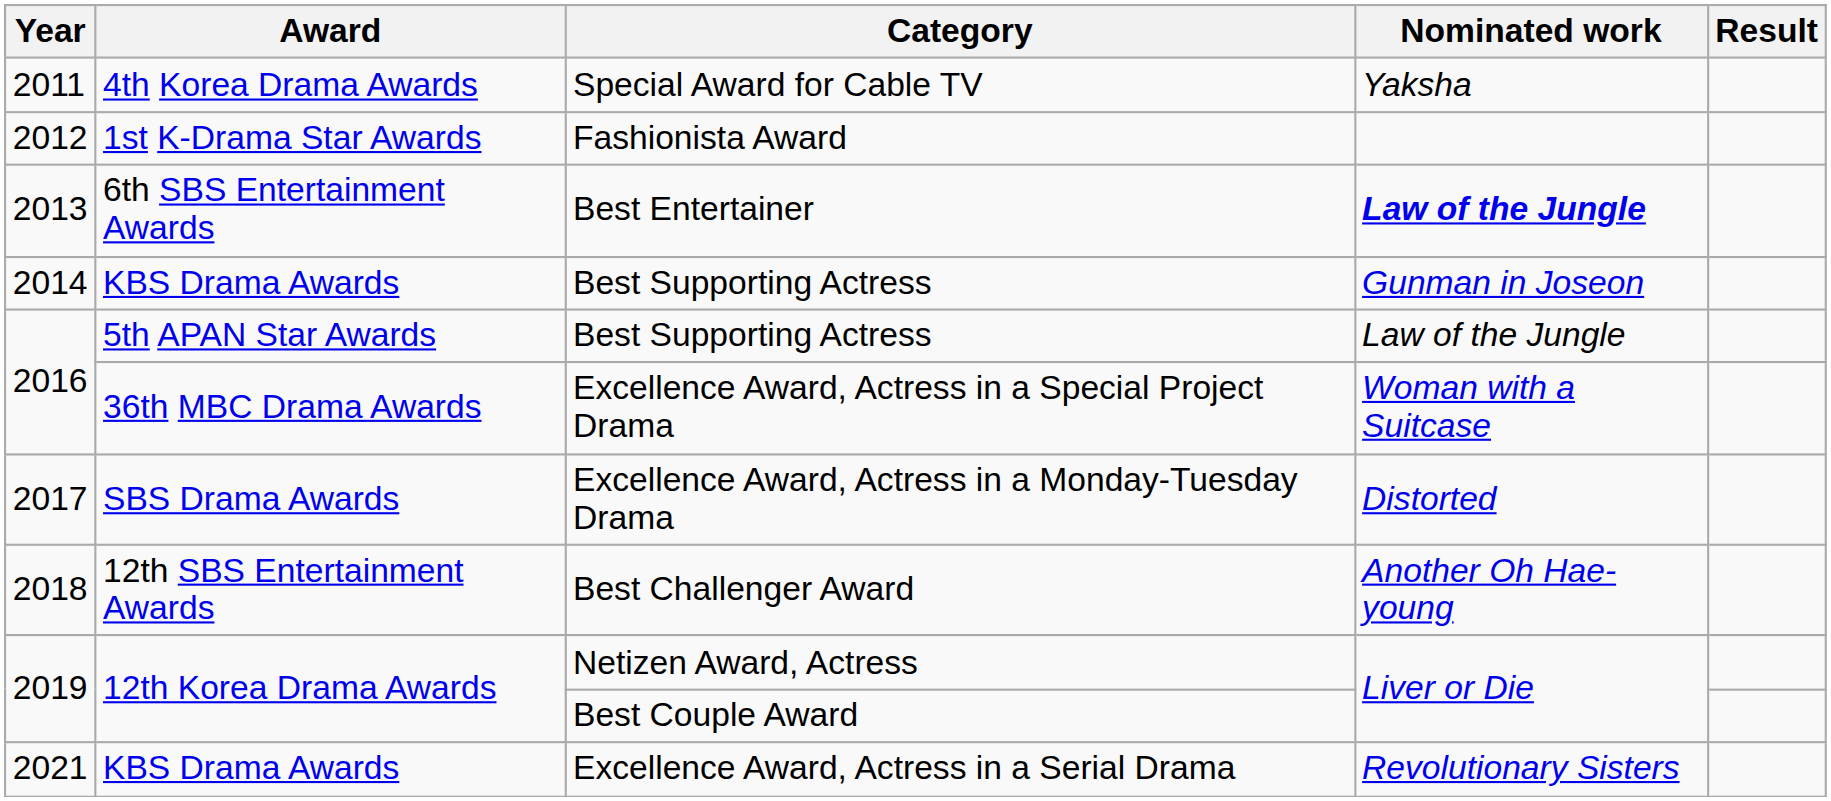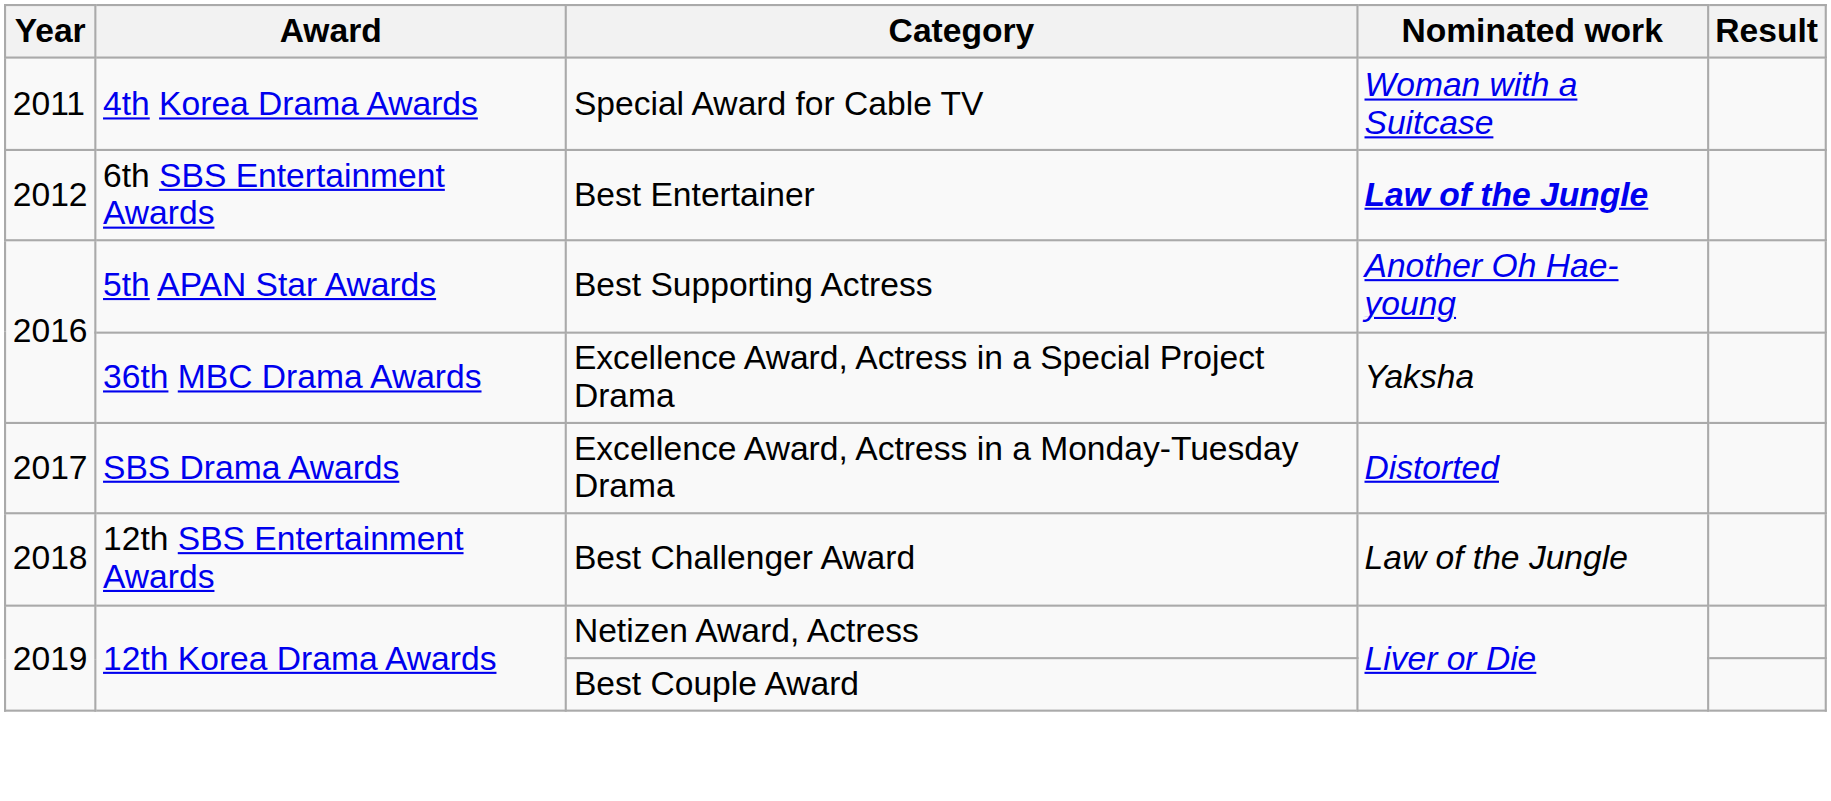 <table class="wikitable sortable">
 <tr>
 <th>Year</th>
 <th>Award</th>
 <th>Category</th>
 <th>Nominated work</th>
 <th>Result</th>
 </tr>
 <tr>
 <td>2011</td>
 <td><a href='#'>4th</a> <a href='#'>Korea Drama Awards</a></td>
 <td>Special Award for Cable TV</td>
-<td><em>Yaksha</em></td>
+<td><em><a href='#'>Woman with a Suitcase</a></em></td>
 <td></td>
 </tr>
 <tr>
 <td>2012</td>
-<td><a href='#'>1st</a> <a href='#'>K-Drama Star Awards</a></td>
-<td>Fashionista Award</td>
-<td></td>
-<td></td>
-</tr>
-<tr>
-<td>2013</td>
 <td>6th <a href='#'>SBS Entertainment Awards</a></td>
 <td>Best Entertainer</td>
 <td><strong><em><a href='#'>Law of the Jungle</a></em></strong></td>
 <td></td>
 </tr>
 <tr>
-<td>2014</td>
-<td><a href='#'>KBS Drama Awards</a></td>
-<td>Best Supporting Actress</td>
-<td><em><a href='#'>Gunman in Joseon</a></em></td>
-<td></td>
-</tr>
-<tr>
 <td rowspan="2">2016</td>
 <td><a href='#'>5th</a> <a href='#'>APAN Star Awards</a></td>
 <td>Best Supporting Actress</td>
-<td><em>Law of the Jungle</em></td>
+<td><em><a href='#'>Another Oh Hae-young</a></em></td>
 <td></td>
 </tr>
 <tr>
 <td><a href='#'>36th</a> <a href='#'>MBC Drama Awards</a></td>
 <td>Excellence Award, Actress in a Special Project Drama</td>
-<td><em><a href='#'>Woman with a Suitcase</a></em></td>
+<td><em>Yaksha</em></td>
 <td></td>
 </tr>
 <tr>
 <td>2017</td>
 <td><a href='#'>SBS Drama Awards</a></td>
 <td>Excellence Award, Actress in a Monday-Tuesday Drama</td>
 <td><em><a href='#'>Distorted</a></em></td>
 <td></td>
 </tr>
 <tr>
 <td>2018</td>
 <td>12th <a href='#'>SBS Entertainment Awards</a></td>
 <td>Best Challenger Award</td>
-<td><em><a href='#'>Another Oh Hae-young</a></em></td>
+<td><em>Law of the Jungle</em></td>
 <td></td>
 </tr>
 <tr>
 <td rowspan="2">2019</td>
 <td rowspan="2"><a href='#'>12th Korea Drama Awards</a></td>
 <td>Netizen Award, Actress</td>
 <td rowspan="2"><em><a href='#'>Liver or Die</a></em></td>
 <td></td>
 </tr>
 <tr>
 <td>Best Couple Award</td>
 <td></td>
 </tr>
-<tr>
-<td>2021</td>
-<td><a href='#'>KBS Drama Awards</a></td>
-<td>Excellence Award, Actress in a Serial Drama</td>
-<td><em><a href='#'>Revolutionary Sisters</a></em></td>
-<td></td>
-</tr>
 </table>
